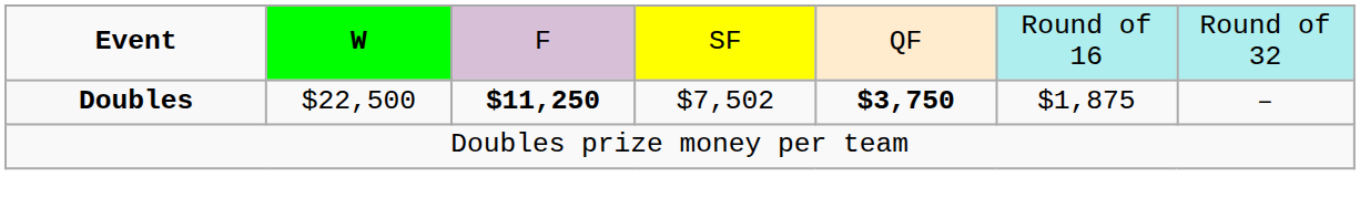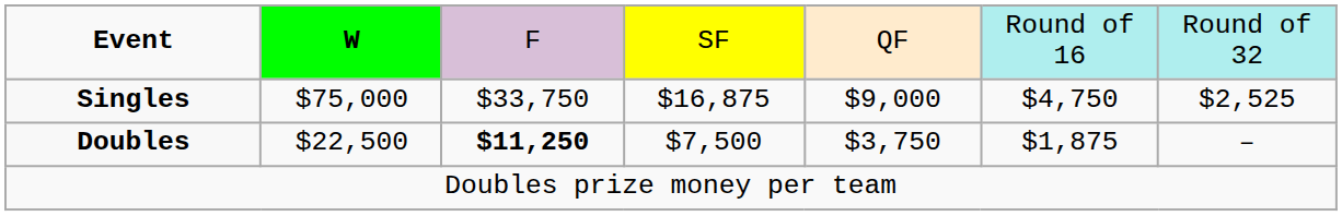 <table class=wikitable style=font-size:95%;text-align:center>
 <tr>
 <td style="width:130px"><strong>Event</strong></td>
 <td style="width:85px; background:lime"><strong>W</strong></td>
 <td style="width:85px; background:thistle">F</td>
 <td style="width:85px; background:#ffff00">SF</td>
 <td style="width:85px; background:#ffebcd">QF</td>
 <td style="width:85px; background:#afeeee">Round of 16</td>
 <td style="width:85px; background:#afeeee">Round of 32</td>
 </tr>
 <tr>
+<th style=background:#f8f8f8>Singles</th>
+<td>$75,000</td>
+<td>$33,750</td>
+<td>$16,875</td>
+<td>$9,000</td>
+<td>$4,750</td>
+<td>$2,525</td>
+</tr>
+<tr>
 <th style=background:#f8f8f8>Doubles</th>
 <td>$22,500</td>
 <td><strong>$11,250</strong></td>
-<td>$7,502</td>
-<td><strong>$3,750</strong></td>
+<td>$7,500</td>
+<td>$3,750</td>
 <td>$1,875</td>
 <td>–</td>
 </tr>
 <tr>
 <td colspan=7>Doubles prize money per team</td>
 </tr>
 </table>
